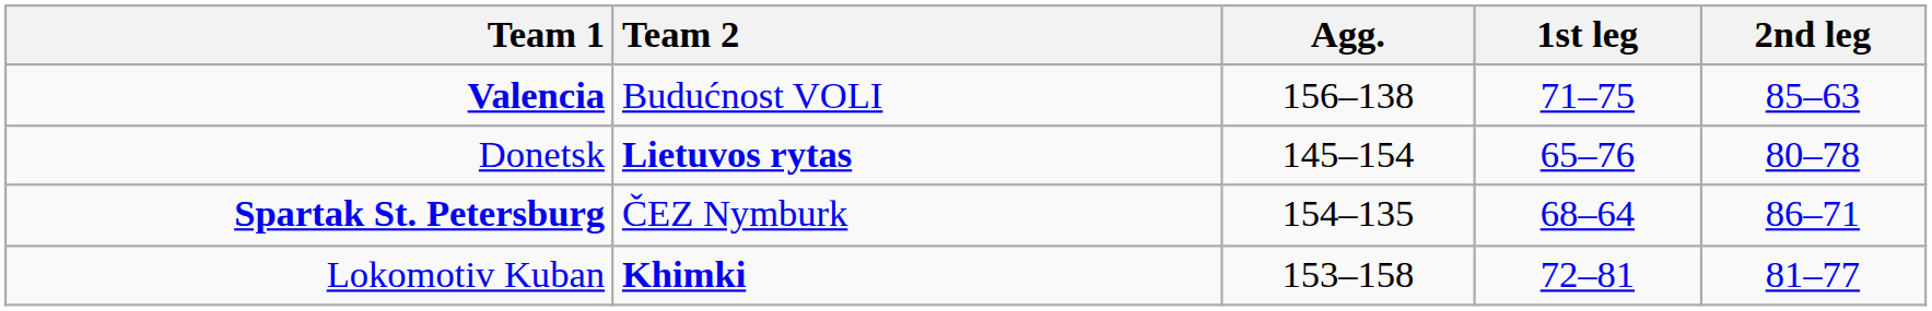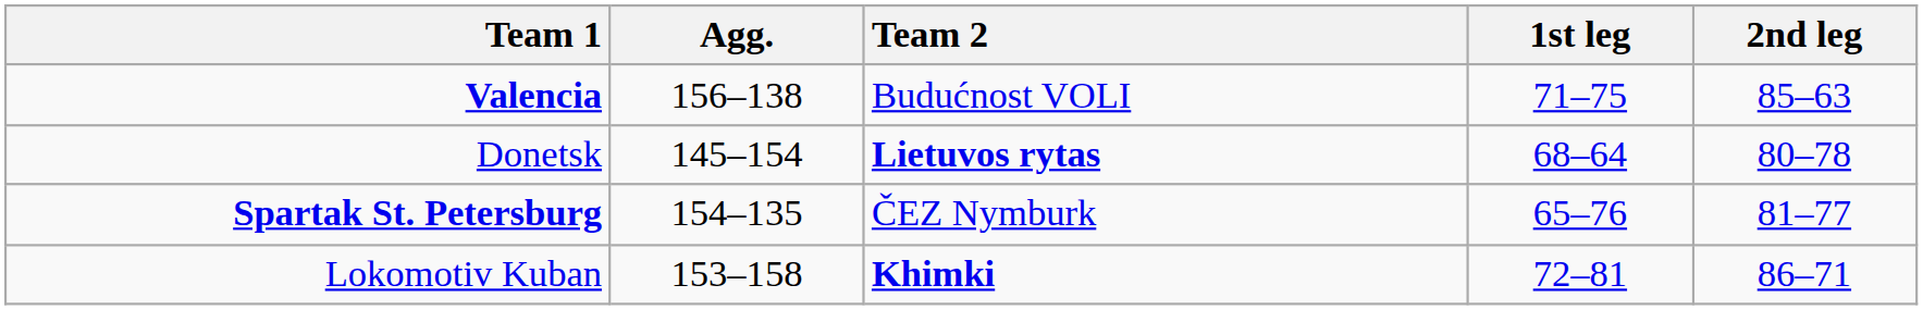 <table class=wikitable style="text-align:center">
 <tr>
 <th width=250 style="text-align:right;">Team 1</th>
+<th width=100>Agg.</th>
 <th width=250 style="text-align:left;">Team 2</th>
-<th width=100>Agg.</th>
 <th width=88>1st leg</th>
 <th width=88>2nd leg</th>
 </tr>
 <tr>
 <td align=right><strong><a href='#'>Valencia</a></strong> </td>
+<td>156–138</td>
 <td align=left> <a href='#'>Budućnost VOLI</a></td>
-<td>156–138</td>
 <td><a href='#'>71–75</a></td>
 <td><a href='#'>85–63</a></td>
 </tr>
 <tr>
 <td align=right><a href='#'>Donetsk</a> </td>
+<td>145–154</td>
 <td align=left> <strong><a href='#'>Lietuvos rytas</a></strong></td>
-<td>145–154</td>
-<td><a href='#'>65–76</a></td>
+<td><a href='#'>68–64</a></td>
 <td><a href='#'>80–78</a></td>
 </tr>
 <tr>
 <td align=right><strong><a href='#'>Spartak St. Petersburg</a></strong> </td>
+<td>154–135</td>
 <td align=left> <a href='#'>ČEZ Nymburk</a></td>
-<td>154–135</td>
-<td><a href='#'>68–64</a></td>
-<td><a href='#'>86–71</a></td>
+<td><a href='#'>65–76</a></td>
+<td><a href='#'>81–77</a></td>
 </tr>
 <tr>
 <td align=right><a href='#'>Lokomotiv Kuban</a> </td>
+<td>153–158</td>
 <td align=left> <strong><a href='#'>Khimki</a></strong></td>
-<td>153–158</td>
 <td><a href='#'>72–81</a></td>
-<td><a href='#'>81–77</a></td>
+<td><a href='#'>86–71</a></td>
 </tr>
 </table>
